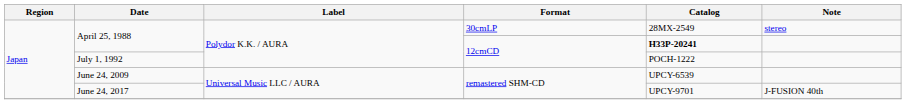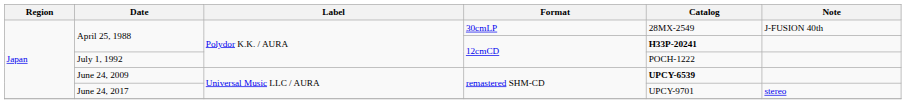 <table class="wikitable sortable" style="margin:0 auto; font-size:small; width:100%">
 <tr>
 <th>Region</th>
 <th>Date</th>
 <th>Label</th>
 <th>Format</th>
 <th>Catalog</th>
 <th>Note</th>
 </tr>
 <tr>
 <td rowspan="5"><a href='#'>Japan</a></td>
 <td rowspan="2">April 25, 1988</td>
 <td rowspan="3"><a href='#'>Polydor</a> K.K. / AURA</td>
 <td><a href='#'>30cmLP</a></td>
 <td>28MX-2549</td>
-<td><a href='#'>stereo</a></td>
+<td>J-FUSION 40th</td>
 </tr>
 <tr>
 <td rowspan="2"><a href='#'>12cmCD</a></td>
 <td><strong>H33P-20241</strong></td>
 <td></td>
 </tr>
 <tr>
 <td>July 1, 1992</td>
 <td>POCH-1222</td>
 <td></td>
 </tr>
 <tr>
 <td>June 24, 2009</td>
 <td rowspan="2"><a href='#'>Universal Music</a> LLC / AURA</td>
 <td rowspan="2"><a href='#'>remastered</a> SHM-CD</td>
-<td>UPCY-6539</td>
+<td><strong>UPCY-6539</strong></td>
 <td></td>
 </tr>
 <tr>
 <td>June 24, 2017</td>
 <td>UPCY-9701</td>
-<td>J-FUSION 40th</td>
+<td><a href='#'>stereo</a></td>
 </tr>
 <tr>
 </tr>
 </table>
